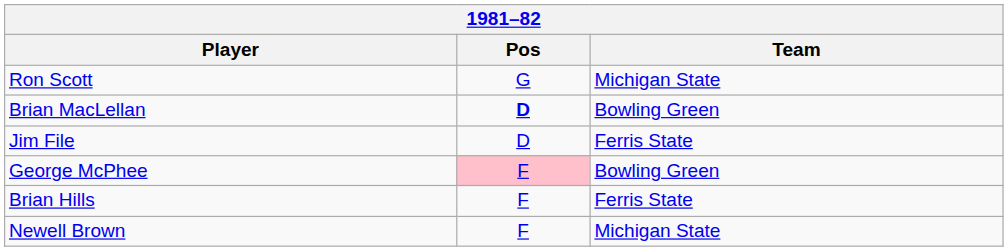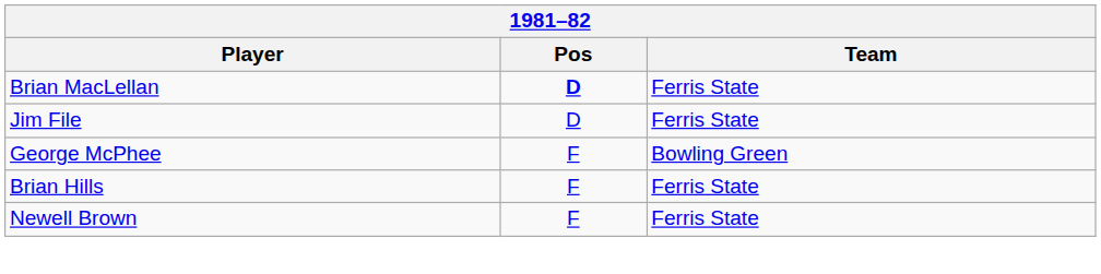 <table class="wikitable" width=95%>
 <tr>
 <th colspan=3><a href='#'>1981–82</a></th>
 </tr>
 <tr>
 <th>Player</th>
 <th>Pos</th>
 <th>Team</th>
 </tr>
 <tr>
-<td><a href='#'>Ron Scott</a></td>
-<td style="text-align:center;"><a href='#'>G</a></td>
-<td><a href='#'>Michigan State</a></td>
-</tr>
-<tr>
 <td><a href='#'>Brian MacLellan</a></td>
 <td style="text-align:center;"><strong><a href='#'>D</a></strong></td>
-<td><a href='#'>Bowling Green</a></td>
+<td><a href='#'>Ferris State</a></td>
 </tr>
 <tr>
 <td><a href='#'>Jim File</a></td>
 <td style="text-align:center;"><a href='#'>D</a></td>
 <td><a href='#'>Ferris State</a></td>
 </tr>
 <tr>
 <td><a href='#'>George McPhee</a></td>
-<td style="background: pink; text-align:center;"><a href='#'>F</a></td>
+<td style="text-align:center;"><a href='#'>F</a></td>
 <td><a href='#'>Bowling Green</a></td>
 </tr>
 <tr>
 <td><a href='#'>Brian Hills</a></td>
 <td style="text-align:center;"><a href='#'>F</a></td>
 <td><a href='#'>Ferris State</a></td>
 </tr>
 <tr>
 <td><a href='#'>Newell Brown</a></td>
 <td style="text-align:center;"><a href='#'>F</a></td>
-<td><a href='#'>Michigan State</a></td>
+<td><a href='#'>Ferris State</a></td>
 </tr>
 </table>
